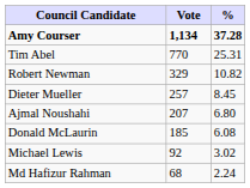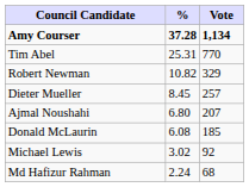 <table class="wikitable sortable">
 <tr>
 <th style="background:#ddf; width:200px;">Council Candidate</th>
+<th style="background:#ddf; width:30px;">%</th>
 <th style="background:#ddf; width:50px;">Vote</th>
-<th style="background:#ddf; width:30px;">%</th>
 </tr>
 <tr>
 <td><strong>Amy Courser</strong></td>
+<td><strong>37.28</strong></td>
 <td><strong>1,134</strong></td>
-<td><strong>37.28</strong></td>
 </tr>
 <tr>
 <td>Tim Abel</td>
+<td>25.31</td>
 <td>770</td>
-<td>25.31</td>
 </tr>
 <tr>
 <td>Robert Newman</td>
+<td>10.82</td>
 <td>329</td>
-<td>10.82</td>
 </tr>
 <tr>
 <td>Dieter Mueller</td>
+<td>8.45</td>
 <td>257</td>
-<td>8.45</td>
 </tr>
 <tr>
 <td>Ajmal Noushahi</td>
+<td>6.80</td>
 <td>207</td>
-<td>6.80</td>
 </tr>
 <tr>
 <td>Donald McLaurin</td>
+<td>6.08</td>
 <td>185</td>
-<td>6.08</td>
 </tr>
 <tr>
 <td>Michael Lewis</td>
+<td>3.02</td>
 <td>92</td>
-<td>3.02</td>
 </tr>
 <tr>
 <td>Md Hafizur Rahman</td>
+<td>2.24</td>
 <td>68</td>
-<td>2.24</td>
 </tr>
 </table>
